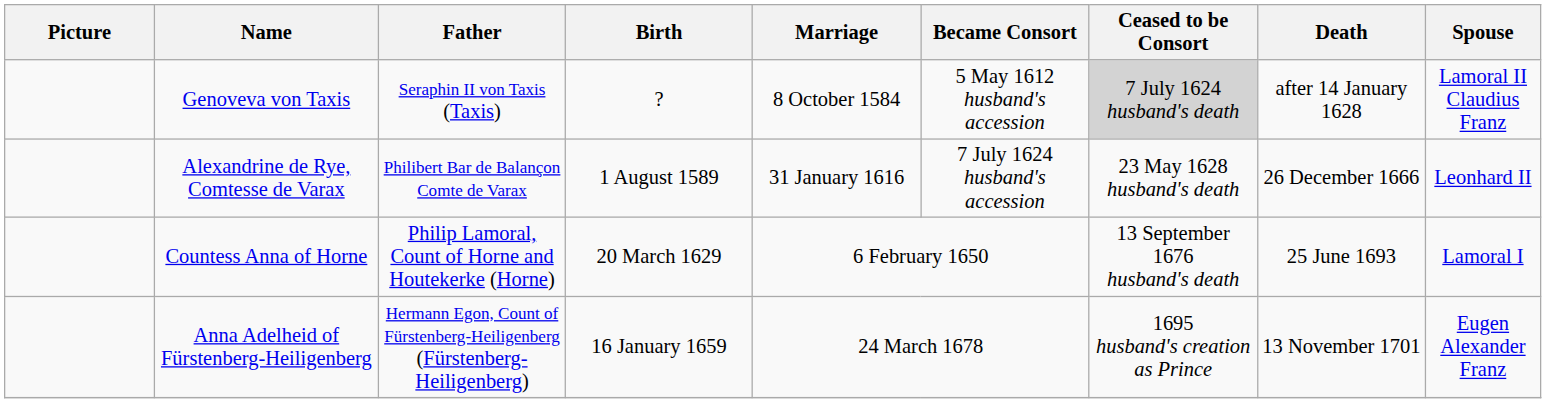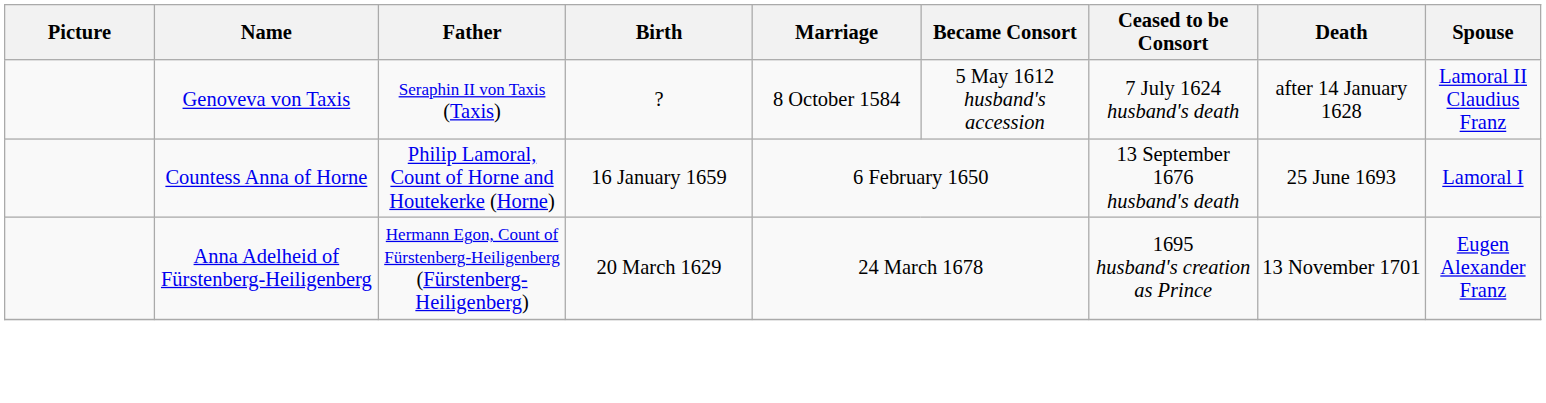 <table width=95% class="wikitable">
 <tr>
 <th width = "8%">Picture</th>
 <th width = "12%">Name</th>
 <th width = "10%">Father</th>
 <th width = "10%">Birth</th>
 <th width = "9%">Marriage</th>
 <th width = "9%">Became Consort</th>
 <th width = "9%">Ceased to be Consort</th>
 <th width = "9%">Death</th>
 <th width = "6%">Spouse</th>
 </tr>
 <tr>
 <td align="center"></td>
 <td align="center"><a href='#'>Genoveva von Taxis</a></td>
 <td align="center"><small><a href='#'>Seraphin II von Taxis</a></small><br>(<a href='#'>Taxis</a>)</td>
 <td align="center">?</td>
 <td align="center">8 October 1584</td>
 <td align="center">5 May 1612<br><em>husband's accession</em></td>
-<td align="center" style="background: lightgrey;">7 July 1624<br><em>husband's death</em></td>
+<td align="center">7 July 1624<br><em>husband's death</em></td>
 <td align="center">after 14 January 1628</td>
 <td align="center"><a href='#'>Lamoral II Claudius Franz</a></td>
 </tr>
 <tr>
 <td align="center"></td>
-<td align="center"><a href='#'>Alexandrine de Rye, Comtesse de Varax</a></td>
-<td align="center"><small><a href='#'>Philibert Bar de Balançon Comte de Varax</a></small></td>
-<td align="center">1 August 1589</td>
-<td align="center">31 January 1616</td>
-<td align="center">7 July 1624<br><em>husband's accession</em></td>
-<td align="center">23 May 1628<br><em>husband's death</em></td>
-<td align="center">26 December 1666</td>
-<td align="center"><a href='#'>Leonhard II</a></td>
-</tr>
-<tr>
-<td align="center"></td>
 <td align="center"><a href='#'>Countess Anna of Horne</a></td>
 <td align="center"><a href='#'>Philip Lamoral, Count of Horne and Houtekerke</a> (<a href='#'>Horne</a>)</td>
-<td align="center">20 March 1629</td>
+<td align="center">16 January 1659</td>
 <td align="center" colspan="2">6 February 1650</td>
 <td align="center">13 September 1676<br><em>husband's death</em></td>
 <td align="center">25 June 1693</td>
 <td align="center"><a href='#'>Lamoral I</a></td>
 </tr>
 <tr>
 <td align="center"></td>
 <td align="center"><a href='#'>Anna Adelheid of Fürstenberg-Heiligenberg</a></td>
 <td align="center"><small><a href='#'>Hermann Egon, Count of Fürstenberg-Heiligenberg</a></small><br>(<a href='#'>Fürstenberg-Heiligenberg</a>)</td>
-<td align="center">16 January 1659</td>
+<td align="center">20 March 1629</td>
 <td align="center" colspan="2">24 March 1678</td>
 <td align="center">1695<br><em>husband's creation as Prince</em></td>
 <td align="center">13 November 1701</td>
 <td align="center"><a href='#'>Eugen Alexander Franz</a></td>
 </tr>
 <tr>
 </tr>
 </table>
